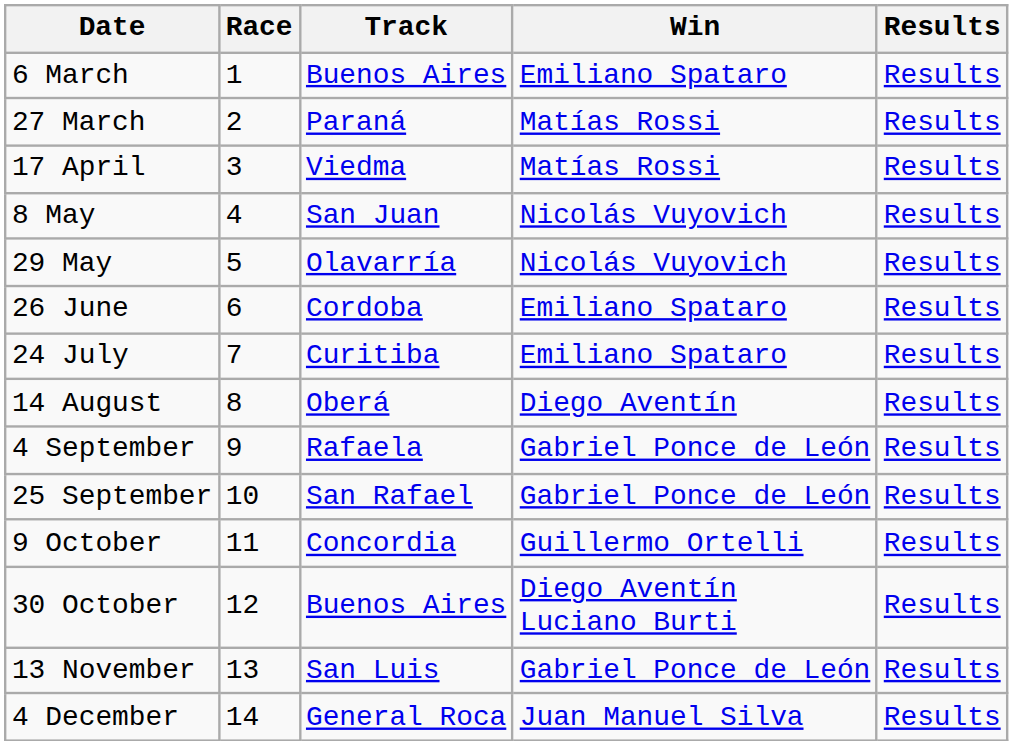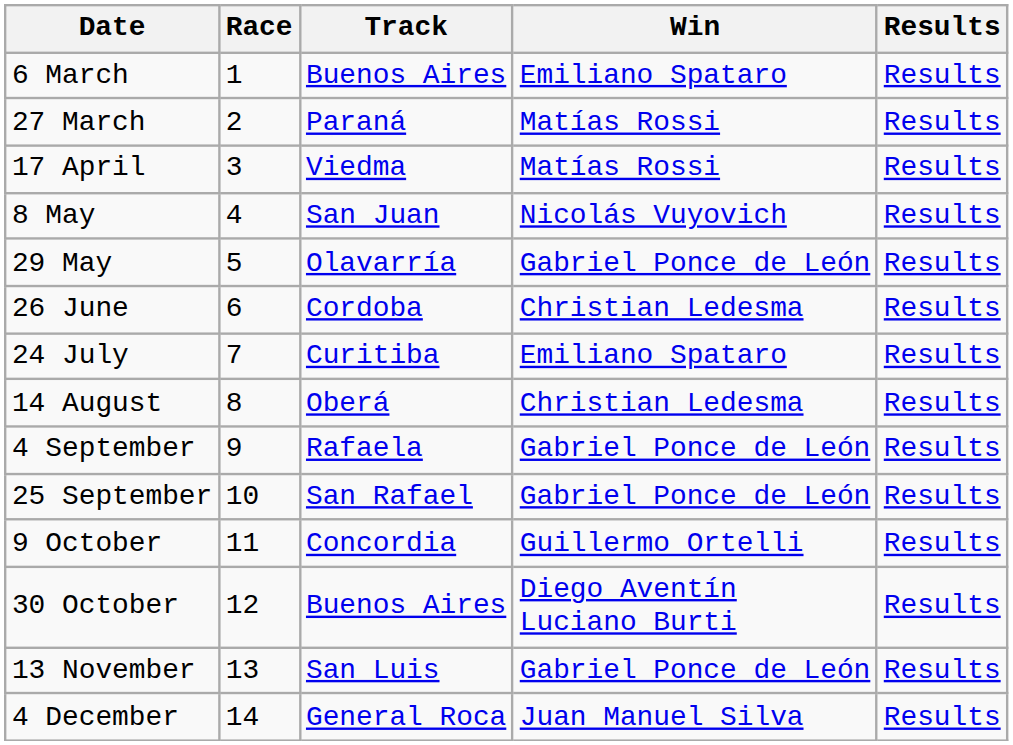 <table class="wikitable" border="1" style="font-size: 90%">
 <tr>
 <th>Date</th>
 <th>Race</th>
 <th>Track</th>
 <th>Win</th>
 <th>Results</th>
 </tr>
 <tr>
 <td>6 March</td>
 <td align="left">1</td>
 <td align="left"> <a href='#'>Buenos Aires</a></td>
 <td align="left"> <a href='#'>Emiliano Spataro</a></td>
 <td align="left"><a href='#'>Results</a></td>
 </tr>
 <tr>
 <td>27 March</td>
 <td align="left">2</td>
 <td align="left"> <a href='#'>Paraná</a></td>
 <td align="left"> <a href='#'>Matías Rossi</a></td>
 <td align="left"><a href='#'>Results</a></td>
 </tr>
 <tr>
 <td>17 April</td>
 <td align="left">3</td>
 <td align="left"> <a href='#'>Viedma</a></td>
 <td align="left"> <a href='#'>Matías Rossi</a></td>
 <td align="left"><a href='#'>Results</a></td>
 </tr>
 <tr>
 <td>8 May</td>
 <td align="left">4</td>
 <td align="left"> <a href='#'>San Juan</a></td>
 <td align="left"> <a href='#'>Nicolás Vuyovich</a></td>
 <td align="left"><a href='#'>Results</a></td>
 </tr>
 <tr>
 <td>29 May</td>
 <td align="left">5</td>
 <td align="left"> <a href='#'>Olavarría</a></td>
-<td align="left"> <a href='#'>Nicolás Vuyovich</a></td>
+<td align="left"> <a href='#'>Gabriel Ponce de León</a></td>
 <td align="left"><a href='#'>Results</a></td>
 </tr>
 <tr>
 <td>26 June</td>
 <td align="left">6</td>
 <td align="left"> <a href='#'>Cordoba</a></td>
-<td align="left"> <a href='#'>Emiliano Spataro</a></td>
+<td align="left"> <a href='#'>Christian Ledesma</a></td>
 <td align="left"><a href='#'>Results</a></td>
 </tr>
 <tr>
 <td>24 July</td>
 <td align="left">7</td>
 <td align="left"> <a href='#'>Curitiba</a></td>
 <td align="left"> <a href='#'>Emiliano Spataro</a></td>
 <td align="left"><a href='#'>Results</a></td>
 </tr>
 <tr>
 <td>14 August</td>
 <td align="left">8</td>
 <td align="left"> <a href='#'>Oberá</a></td>
-<td align="left"> <a href='#'>Diego Aventín</a></td>
+<td align="left"> <a href='#'>Christian Ledesma</a></td>
 <td align="left"><a href='#'>Results</a></td>
 </tr>
 <tr>
 <td>4 September</td>
 <td align="left">9</td>
 <td align="left"> <a href='#'>Rafaela</a></td>
 <td align="left"> <a href='#'>Gabriel Ponce de León</a></td>
 <td align="left"><a href='#'>Results</a></td>
 </tr>
 <tr>
 <td>25 September</td>
 <td align="left">10</td>
 <td align="left"> <a href='#'>San Rafael</a></td>
 <td align="left"> <a href='#'>Gabriel Ponce de León</a></td>
 <td align="left"><a href='#'>Results</a></td>
 </tr>
 <tr>
 <td>9 October</td>
 <td align="left">11</td>
 <td align="left"> <a href='#'>Concordia</a></td>
 <td align="left"> <a href='#'>Guillermo Ortelli</a></td>
 <td align="left"><a href='#'>Results</a></td>
 </tr>
 <tr>
 <td>30 October</td>
 <td align="left">12</td>
 <td align="left"> <a href='#'>Buenos Aires</a></td>
 <td align="left"> <a href='#'>Diego Aventín</a><br> <a href='#'>Luciano Burti</a></td>
 <td align="left"><a href='#'>Results</a></td>
 </tr>
 <tr>
 <td>13 November</td>
 <td align="left">13</td>
 <td align="left"> <a href='#'>San Luis</a></td>
 <td align="left"> <a href='#'>Gabriel Ponce de León</a></td>
 <td align="left"><a href='#'>Results</a></td>
 </tr>
 <tr>
 <td>4 December</td>
 <td align="left">14</td>
 <td align="left"> <a href='#'>General Roca</a></td>
 <td align="left"> <a href='#'>Juan Manuel Silva</a></td>
 <td align="left"><a href='#'>Results</a></td>
 </tr>
 </table>
